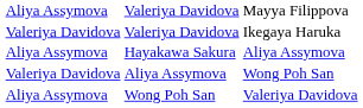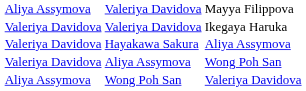 <table>
 <tr>
 <th scope=row style="text-align:left"><br></th>
 <td><a href='#'>Aliya Assymova</a><br><small></small></td>
 <td><a href='#'>Valeriya Davidova</a><br><small></small></td>
 <td>Mayya Filippova<br><small></small></td>
 </tr>
 <tr>
 <th scope=row style="text-align:left"><br></th>
 <td><a href='#'>Valeriya Davidova</a><br><small></small></td>
 <td><a href='#'>Valeriya Davidova</a><br><small></small></td>
 <td>Ikegaya Haruka<br><small></small></td>
 </tr>
 <tr>
 <th scope=row style="text-align:left"><br></th>
-<td><a href='#'>Aliya Assymova</a><br><small></small></td>
+<td><a href='#'>Valeriya Davidova</a><br><small></small></td>
 <td><a href='#'>Hayakawa Sakura</a><br><small></small></td>
 <td><a href='#'>Aliya Assymova</a><br><small></small></td>
 </tr>
 <tr>
 <th scope=row style="text-align:left"><br></th>
 <td><a href='#'>Valeriya Davidova</a><br><small></small></td>
 <td><a href='#'>Aliya Assymova</a><br><small></small></td>
 <td><a href='#'>Wong Poh San</a><br><small></small></td>
 </tr>
 <tr>
 <th scope=row style="text-align:left"><br></th>
 <td><a href='#'>Aliya Assymova</a><br><small></small></td>
 <td><a href='#'>Wong Poh San</a><br><small></small></td>
 <td><a href='#'>Valeriya Davidova</a><br><small></small></td>
 </tr>
 </table>
